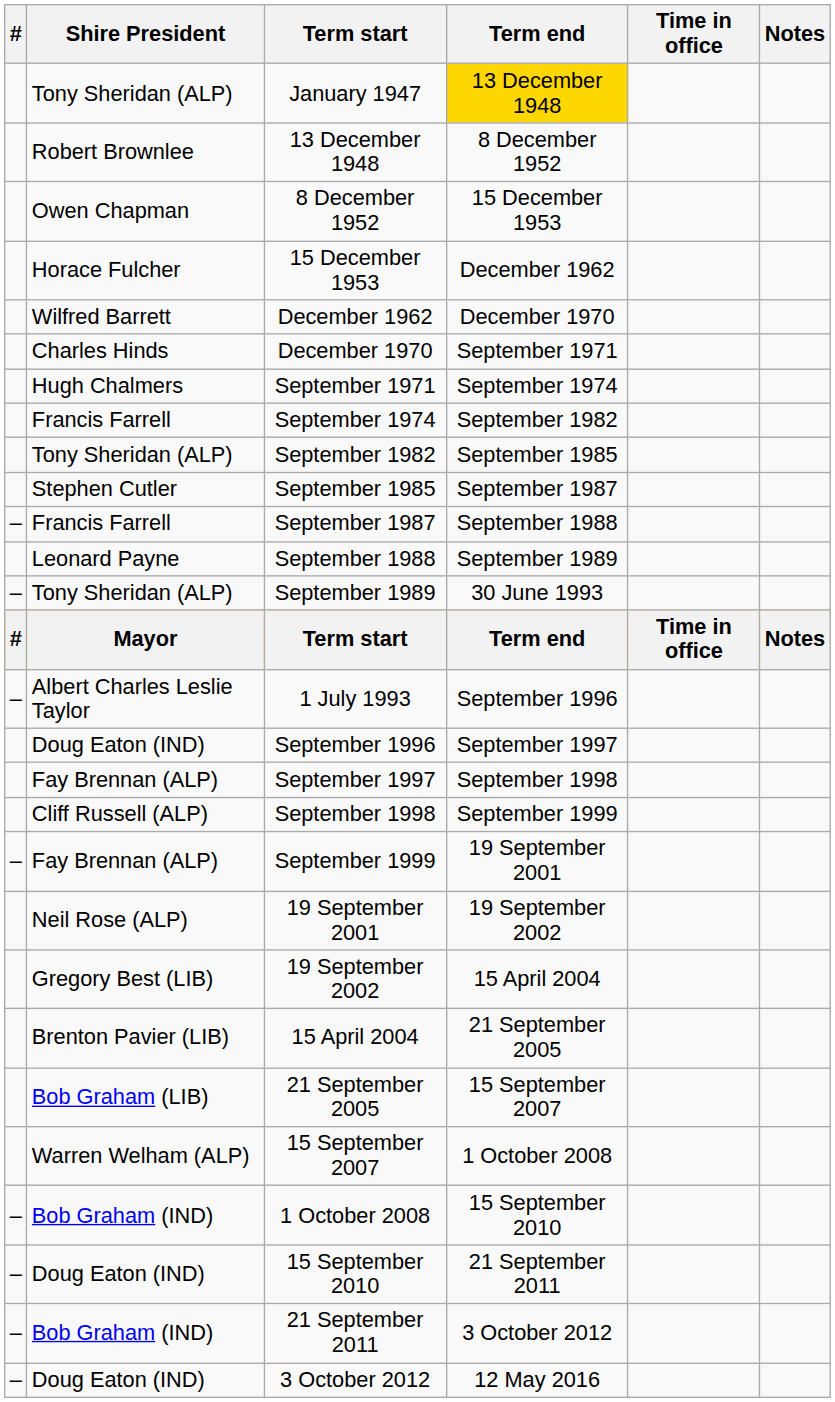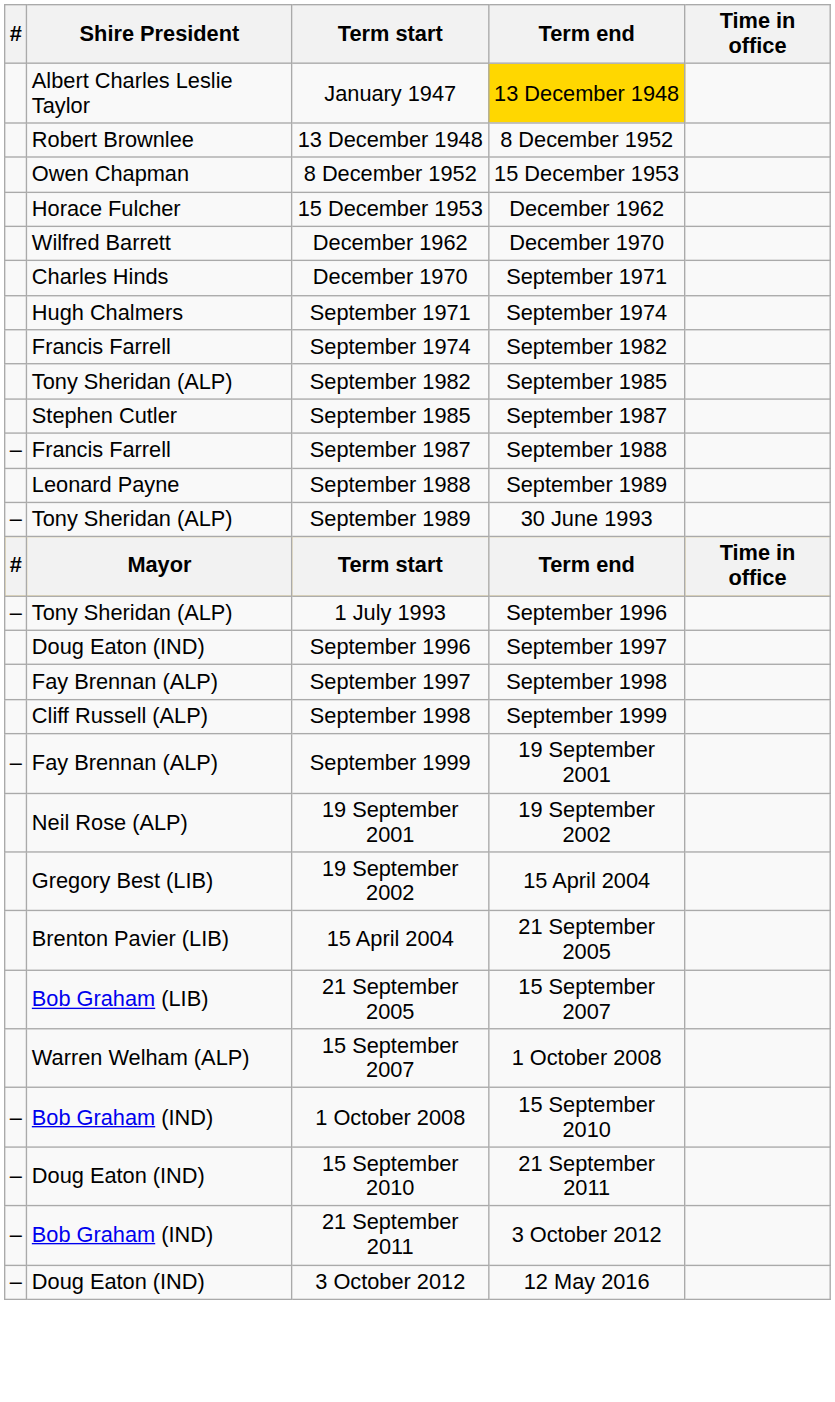 <table class="wikitable sortable">
 <tr>
 <th>#</th>
 <th>Shire President</th>
 <th>Term start</th>
 <th>Term end</th>
 <th>Time in office</th>
-<th>Notes</th>
 </tr>
 <tr>
 <td align=center></td>
-<td>Tony Sheridan (ALP)</td>
+<td>Albert Charles Leslie Taylor</td>
 <td align=center>January 1947</td>
 <td align=center style="background: gold;">13 December 1948</td>
-<td></td>
 <td></td>
 </tr>
 <tr>
 <td align=center></td>
 <td>Robert Brownlee</td>
 <td align=center>13 December 1948</td>
 <td align=center>8 December 1952</td>
 <td align=right></td>
-<td></td>
 </tr>
 <tr>
 <td align=center></td>
 <td>Owen Chapman</td>
 <td align=center>8 December 1952</td>
 <td align=center>15 December 1953</td>
 <td align=right></td>
-<td></td>
 </tr>
 <tr>
 <td align=center></td>
 <td>Horace Fulcher</td>
 <td align=center>15 December 1953</td>
 <td align=center>December 1962</td>
-<td></td>
 <td></td>
 </tr>
 <tr>
 <td align=center></td>
 <td>Wilfred Barrett</td>
 <td align=center>December 1962</td>
 <td align=center>December 1970</td>
 <td></td>
-<td></td>
 </tr>
 <tr>
 <td align=center></td>
 <td>Charles Hinds</td>
 <td align=center>December 1970</td>
 <td align=center>September 1971</td>
-<td></td>
 <td></td>
 </tr>
 <tr>
 <td align=center></td>
 <td>Hugh Chalmers</td>
 <td align=center>September 1971</td>
 <td align=center>September 1974</td>
 <td></td>
-<td></td>
 </tr>
 <tr>
 <td align=center></td>
 <td>Francis Farrell</td>
 <td align=center>September 1974</td>
 <td align=center>September 1982</td>
-<td></td>
 <td></td>
 </tr>
 <tr>
 <td align=center></td>
 <td>Tony Sheridan (ALP)</td>
 <td align=center>September 1982</td>
 <td align=center>September 1985</td>
 <td></td>
-<td></td>
 </tr>
 <tr>
 <td align=center></td>
 <td>Stephen Cutler</td>
 <td align=center>September 1985</td>
 <td align=center>September 1987</td>
-<td></td>
 <td></td>
 </tr>
 <tr>
 <td align=center>–</td>
 <td>Francis Farrell</td>
 <td align=center>September 1987</td>
 <td align=center>September 1988</td>
 <td></td>
-<td></td>
 </tr>
 <tr>
 <td align=center></td>
 <td>Leonard Payne</td>
 <td align=center>September 1988</td>
 <td align=center>September 1989</td>
-<td></td>
 <td></td>
 </tr>
 <tr>
 <td align=center>–</td>
 <td>Tony Sheridan (ALP)</td>
 <td align=center>September 1989</td>
 <td align=center>30 June 1993</td>
 <td></td>
-<td></td>
 </tr>
 <tr bgcolor="#FFCC33">
 <th>#</th>
 <th>Mayor</th>
 <th>Term start</th>
 <th>Term end</th>
 <th>Time in office</th>
-<th>Notes</th>
 </tr>
 <tr>
 <td align=center>–</td>
-<td>Albert Charles Leslie Taylor</td>
+<td>Tony Sheridan (ALP)</td>
 <td align=center>1 July 1993</td>
 <td align=center>September 1996</td>
-<td></td>
 <td></td>
 </tr>
 <tr>
 <td align=center></td>
 <td>Doug Eaton (IND)</td>
 <td align=center>September 1996</td>
 <td align=center>September 1997</td>
 <td></td>
-<td></td>
 </tr>
 <tr>
 <td align=center></td>
 <td>Fay Brennan (ALP)</td>
 <td align=center>September 1997</td>
 <td align=center>September 1998</td>
-<td></td>
 <td></td>
 </tr>
 <tr>
 <td align=center></td>
 <td>Cliff Russell (ALP)</td>
 <td align=center>September 1998</td>
 <td align=center>September 1999</td>
 <td></td>
-<td></td>
 </tr>
 <tr>
 <td align=center>–</td>
 <td>Fay Brennan (ALP)</td>
 <td align=center>September 1999</td>
 <td align=center>19 September 2001</td>
-<td></td>
 <td></td>
 </tr>
 <tr>
 <td align=center></td>
 <td>Neil Rose (ALP)</td>
 <td align=center>19 September 2001</td>
 <td align=center>19 September 2002</td>
 <td align=right></td>
-<td></td>
 </tr>
 <tr>
 <td align=center></td>
 <td>Gregory Best (LIB)</td>
 <td align=center>19 September 2002</td>
 <td align=center>15 April 2004</td>
 <td align=right></td>
-<td></td>
 </tr>
 <tr>
 <td align=center></td>
 <td>Brenton Pavier (LIB)</td>
 <td align=center>15 April 2004</td>
 <td align=center>21 September 2005</td>
 <td align=right></td>
-<td></td>
 </tr>
 <tr>
 <td align=center></td>
 <td><a href='#'>Bob Graham</a> (LIB)</td>
 <td align=center>21 September 2005</td>
 <td align=center>15 September 2007</td>
 <td align=right></td>
-<td></td>
 </tr>
 <tr>
 <td align=center></td>
 <td>Warren Welham (ALP)</td>
 <td align=center>15 September 2007</td>
 <td align=center>1 October 2008</td>
 <td align=right></td>
-<td></td>
 </tr>
 <tr>
 <td align=center>–</td>
 <td><a href='#'>Bob Graham</a> (IND)</td>
 <td align=center>1 October 2008</td>
 <td align=center>15 September 2010</td>
 <td align=right></td>
-<td></td>
 </tr>
 <tr>
 <td align=center>–</td>
 <td>Doug Eaton (IND)</td>
 <td align=center>15 September 2010</td>
 <td align=center>21 September 2011</td>
 <td align=right></td>
-<td></td>
 </tr>
 <tr>
 <td align=center>–</td>
 <td><a href='#'>Bob Graham</a> (IND)</td>
 <td align=center>21 September 2011</td>
 <td align=center>3 October 2012</td>
 <td align=right></td>
-<td></td>
 </tr>
 <tr>
 <td align=center>–</td>
 <td>Doug Eaton (IND)</td>
 <td align=center>3 October 2012</td>
 <td align=center>12 May 2016</td>
 <td align=right></td>
-<td></td>
 </tr>
 </table>
